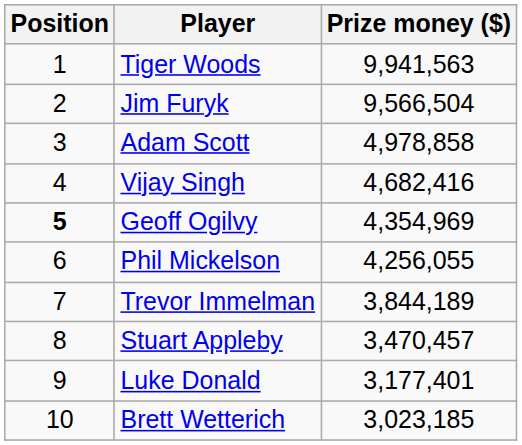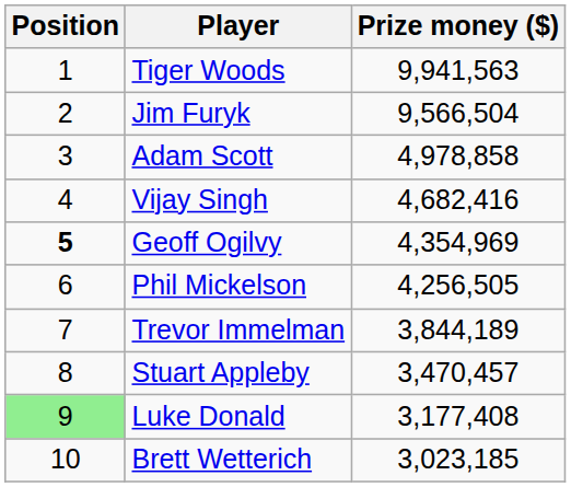 <table class="wikitable">
 <tr>
 <th>Position</th>
 <th>Player</th>
 <th>Prize money ($)</th>
 </tr>
 <tr>
 <td align=center>1</td>
 <td> <a href='#'>Tiger Woods</a></td>
 <td align=center>9,941,563</td>
 </tr>
 <tr>
 <td align=center>2</td>
 <td> <a href='#'>Jim Furyk</a></td>
 <td align=center>9,566,504</td>
 </tr>
 <tr>
 <td align=center>3</td>
 <td> <a href='#'>Adam Scott</a></td>
 <td align=center>4,978,858</td>
 </tr>
 <tr>
 <td align=center>4</td>
 <td> <a href='#'>Vijay Singh</a></td>
 <td align=center>4,682,416</td>
 </tr>
 <tr>
 <td align=center><strong>5</strong></td>
 <td> <a href='#'>Geoff Ogilvy</a></td>
 <td align=center>4,354,969</td>
 </tr>
 <tr>
 <td align=center>6</td>
 <td> <a href='#'>Phil Mickelson</a></td>
-<td align=center>4,256,055</td>
+<td align=center>4,256,505</td>
 </tr>
 <tr>
 <td align=center>7</td>
 <td> <a href='#'>Trevor Immelman</a></td>
 <td align=center>3,844,189</td>
 </tr>
 <tr>
 <td align=center>8</td>
 <td> <a href='#'>Stuart Appleby</a></td>
 <td align=center>3,470,457</td>
 </tr>
 <tr>
-<td align=center>9</td>
+<td align=center style="background: lightgreen;">9</td>
 <td> <a href='#'>Luke Donald</a></td>
-<td align=center>3,177,401</td>
+<td align=center>3,177,408</td>
 </tr>
 <tr>
 <td align=center>10</td>
 <td> <a href='#'>Brett Wetterich</a></td>
 <td align=center>3,023,185</td>
 </tr>
 </table>
